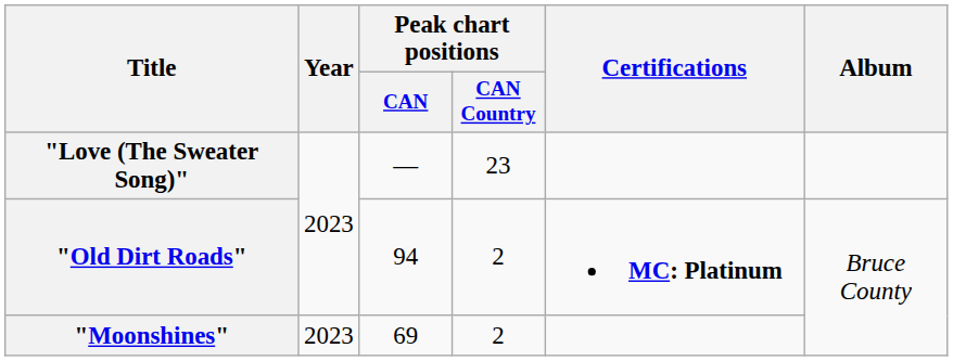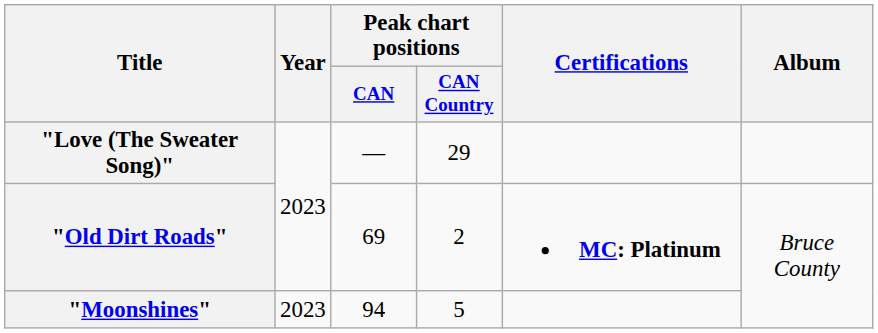 <table class="wikitable plainrowheaders" style="text-align:center;">
 <tr>
 <th scope="col" rowspan="2">Title</th>
 <th scope="col" rowspan="2">Year</th>
 <th scope="col" colspan="2">Peak chart positions</th>
 <th scope="col" rowspan="2" style="width:10em;"><a href='#'>Certifications</a></th>
 <th scope="col" rowspan="2">Album</th>
 </tr>
 <tr style="font-size:smaller;">
 <th scope="col" style="width:4em;"><a href='#'>CAN</a><br></th>
 <th scope="col" style="width:4em;"><a href='#'>CAN Country</a><br></th>
 </tr>
 <tr>
 <th scope="row">"Love (The Sweater Song)"</th>
 <td rowspan="2">2023</td>
 <td>—</td>
-<td>23</td>
+<td>29</td>
 <td></td>
 <td></td>
 </tr>
 <tr>
 <th scope="row">"<a href='#'>Old Dirt Roads</a>"</th>
-<td>94</td>
+<td>69</td>
 <td>2</td>
 <td><strong><br><ul><li><a href='#'>MC</a>: Platinum</li></ul></strong></td>
 <td rowspan="2"><em>Bruce County</em></td>
 </tr>
 <tr>
 <th scope="row">"<a href='#'>Moonshines</a>"</th>
 <td>2023</td>
-<td>69</td>
-<td>2</td>
+<td>94</td>
+<td>5</td>
 <td></td>
 </tr>
 </table>
